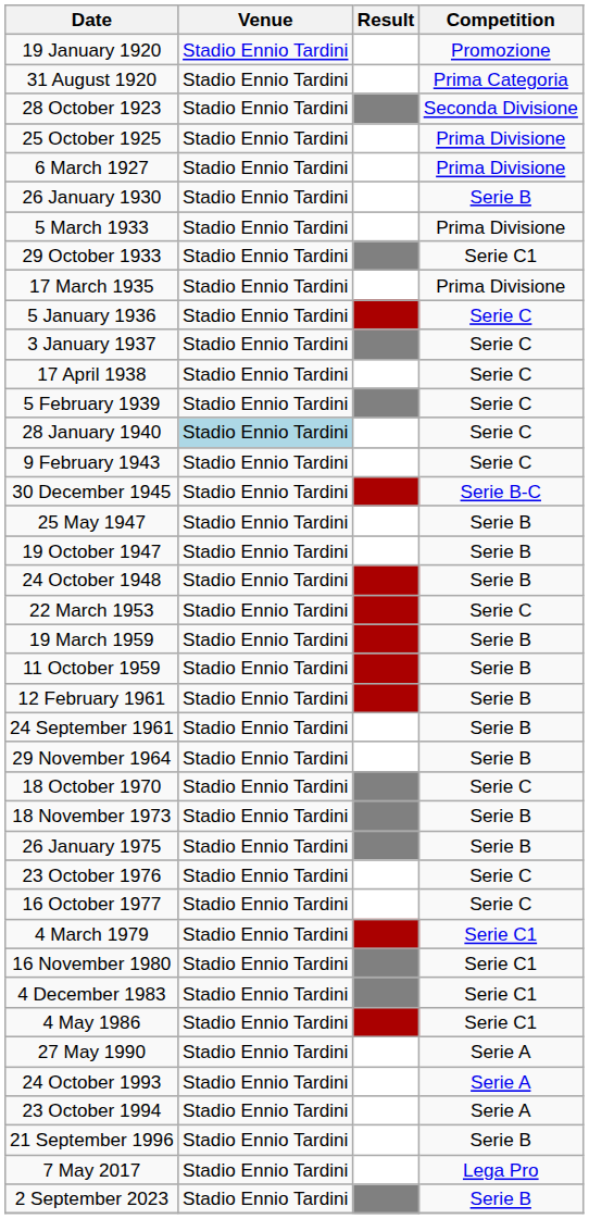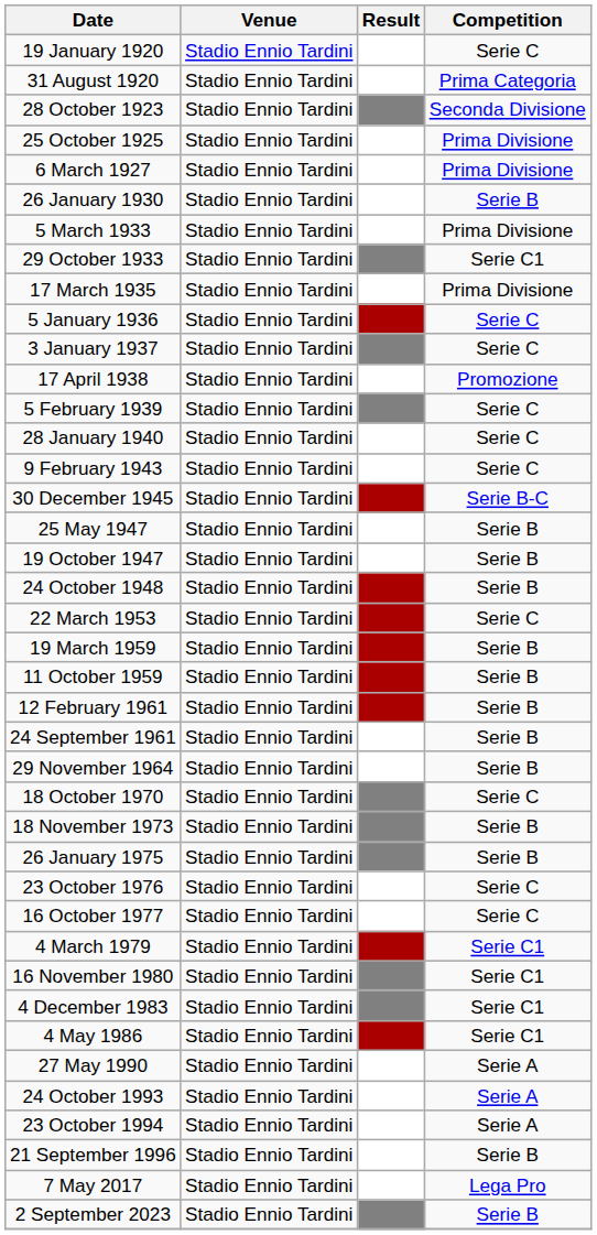 <table class="wikitable" style="text-align: center; width=20%; font-size: 11px">
 <tr>
 <th>Date</th>
 <th>Venue</th>
 <th>Result</th>
 <th>Competition</th>
 </tr>
 <tr>
 <td>19 January 1920</td>
 <td><a href='#'>Stadio Ennio Tardini</a></td>
 <td bgcolor=#FFFFFF></td>
-<td><a href='#'>Promozione</a></td>
+<td>Serie C</td>
 </tr>
 <tr>
 <td>31 August 1920</td>
 <td>Stadio Ennio Tardini</td>
 <td bgcolor=#FFFFFF></td>
 <td><a href='#'>Prima Categoria</a></td>
 </tr>
 <tr>
 <td>28 October 1923</td>
 <td>Stadio Ennio Tardini</td>
 <td bgcolor=#808080></td>
 <td><a href='#'>Seconda Divisione</a></td>
 </tr>
 <tr>
 <td>25 October 1925</td>
 <td>Stadio Ennio Tardini</td>
 <td bgcolor=#FFFFFF></td>
 <td><a href='#'>Prima Divisione</a></td>
 </tr>
 <tr>
 <td>6 March 1927</td>
 <td>Stadio Ennio Tardini</td>
 <td bgcolor=#FFFFFF></td>
 <td><a href='#'>Prima Divisione</a></td>
 </tr>
 <tr>
 <td>26 January 1930</td>
 <td>Stadio Ennio Tardini</td>
 <td bgcolor=#FFFFFF></td>
 <td><a href='#'>Serie B</a></td>
 </tr>
 <tr>
 <td>5 March 1933</td>
 <td>Stadio Ennio Tardini</td>
 <td bgcolor=#FFFFFF></td>
 <td>Prima Divisione</td>
 </tr>
 <tr>
 <td>29 October 1933</td>
 <td>Stadio Ennio Tardini</td>
 <td bgcolor=#808080></td>
 <td>Serie C1</td>
 </tr>
 <tr>
 <td>17 March 1935</td>
 <td>Stadio Ennio Tardini</td>
 <td bgcolor=#FFFFFF></td>
 <td>Prima Divisione</td>
 </tr>
 <tr>
 <td>5 January 1936</td>
 <td>Stadio Ennio Tardini</td>
 <td bgcolor=#aa0000></td>
 <td><a href='#'>Serie C</a></td>
 </tr>
 <tr>
 <td>3 January 1937</td>
 <td>Stadio Ennio Tardini</td>
 <td bgcolor=#808080></td>
 <td>Serie C</td>
 </tr>
 <tr>
 <td>17 April 1938</td>
 <td>Stadio Ennio Tardini</td>
 <td bgcolor=#FFFFFF></td>
-<td>Serie C</td>
+<td><a href='#'>Promozione</a></td>
 </tr>
 <tr>
 <td>5 February 1939</td>
 <td>Stadio Ennio Tardini</td>
 <td bgcolor=#808080></td>
 <td>Serie C</td>
 </tr>
 <tr>
 <td>28 January 1940</td>
-<td style="background: lightblue;">Stadio Ennio Tardini</td>
+<td>Stadio Ennio Tardini</td>
 <td bgcolor=#FFFFFF></td>
 <td>Serie C</td>
 </tr>
 <tr>
 <td>9 February 1943</td>
 <td>Stadio Ennio Tardini</td>
 <td bgcolor=#FFFFFF></td>
 <td>Serie C</td>
 </tr>
 <tr>
 <td>30 December 1945</td>
 <td>Stadio Ennio Tardini</td>
 <td bgcolor=#aa0000></td>
 <td><a href='#'>Serie B-C</a></td>
 </tr>
 <tr>
 <td>25 May 1947</td>
 <td>Stadio Ennio Tardini</td>
 <td bgcolor=#FFFFFF></td>
 <td>Serie B</td>
 </tr>
 <tr>
 <td>19 October 1947</td>
 <td>Stadio Ennio Tardini</td>
 <td bgcolor=#FFFFFF></td>
 <td>Serie B</td>
 </tr>
 <tr>
 <td>24 October 1948</td>
 <td>Stadio Ennio Tardini</td>
 <td bgcolor=#aa0000></td>
 <td>Serie B</td>
 </tr>
 <tr>
 <td>22 March 1953</td>
 <td>Stadio Ennio Tardini</td>
 <td bgcolor=#aa0000></td>
 <td>Serie C</td>
 </tr>
 <tr>
 <td>19 March 1959</td>
 <td>Stadio Ennio Tardini</td>
 <td bgcolor=#aa0000></td>
 <td>Serie B</td>
 </tr>
 <tr>
 <td>11 October 1959</td>
 <td>Stadio Ennio Tardini</td>
 <td bgcolor=#aa0000></td>
 <td>Serie B</td>
 </tr>
 <tr>
 <td>12 February 1961</td>
 <td>Stadio Ennio Tardini</td>
 <td bgcolor=#aa0000></td>
 <td>Serie B</td>
 </tr>
 <tr>
 <td>24 September 1961</td>
 <td>Stadio Ennio Tardini</td>
 <td bgcolor=#FFFFFF></td>
 <td>Serie B</td>
 </tr>
 <tr>
 <td>29 November 1964</td>
 <td>Stadio Ennio Tardini</td>
 <td bgcolor=#FFFFFF></td>
 <td>Serie B</td>
 </tr>
 <tr>
 <td>18 October 1970</td>
 <td>Stadio Ennio Tardini</td>
 <td bgcolor=#808080></td>
 <td>Serie C</td>
 </tr>
 <tr>
 <td>18 November 1973</td>
 <td>Stadio Ennio Tardini</td>
 <td bgcolor=#808080></td>
 <td>Serie B</td>
 </tr>
 <tr>
 <td>26 January 1975</td>
 <td>Stadio Ennio Tardini</td>
 <td bgcolor=#808080></td>
 <td>Serie B</td>
 </tr>
 <tr>
 <td>23 October 1976</td>
 <td>Stadio Ennio Tardini</td>
 <td bgcolor=#FFFFFF></td>
 <td>Serie C</td>
 </tr>
 <tr>
 <td>16 October 1977</td>
 <td>Stadio Ennio Tardini</td>
 <td bgcolor=#FFFFFF></td>
 <td>Serie C</td>
 </tr>
 <tr>
 <td>4 March 1979</td>
 <td>Stadio Ennio Tardini</td>
 <td bgcolor=#aa0000></td>
 <td><a href='#'>Serie C1</a></td>
 </tr>
 <tr>
 <td>16 November 1980</td>
 <td>Stadio Ennio Tardini</td>
 <td bgcolor=#808080></td>
 <td>Serie C1</td>
 </tr>
 <tr>
 <td>4 December 1983</td>
 <td>Stadio Ennio Tardini</td>
 <td bgcolor=#808080></td>
 <td>Serie C1</td>
 </tr>
 <tr>
 <td>4 May 1986</td>
 <td>Stadio Ennio Tardini</td>
 <td bgcolor=#aa0000></td>
 <td>Serie C1</td>
 </tr>
 <tr>
 <td>27 May 1990</td>
 <td>Stadio Ennio Tardini</td>
 <td bgcolor=#FFFFFF></td>
 <td>Serie A</td>
 </tr>
 <tr>
 <td>24 October 1993</td>
 <td>Stadio Ennio Tardini</td>
 <td bgcolor=#FFFFFF></td>
 <td><a href='#'>Serie A</a></td>
 </tr>
 <tr>
 <td>23 October 1994</td>
 <td>Stadio Ennio Tardini</td>
 <td bgcolor=#FFFFFF></td>
 <td>Serie A</td>
 </tr>
 <tr>
 <td>21 September 1996</td>
 <td>Stadio Ennio Tardini</td>
 <td bgcolor=#FFFFFF></td>
 <td>Serie B</td>
 </tr>
 <tr>
 <td>7 May 2017</td>
 <td>Stadio Ennio Tardini</td>
 <td bgcolor=#FFFFFF></td>
 <td><a href='#'>Lega Pro</a></td>
 </tr>
 <tr>
 <td>2 September 2023</td>
 <td>Stadio Ennio Tardini</td>
 <td bgcolor=#808080></td>
 <td><a href='#'>Serie B</a></td>
 </tr>
 <tr>
 </tr>
 </table>
